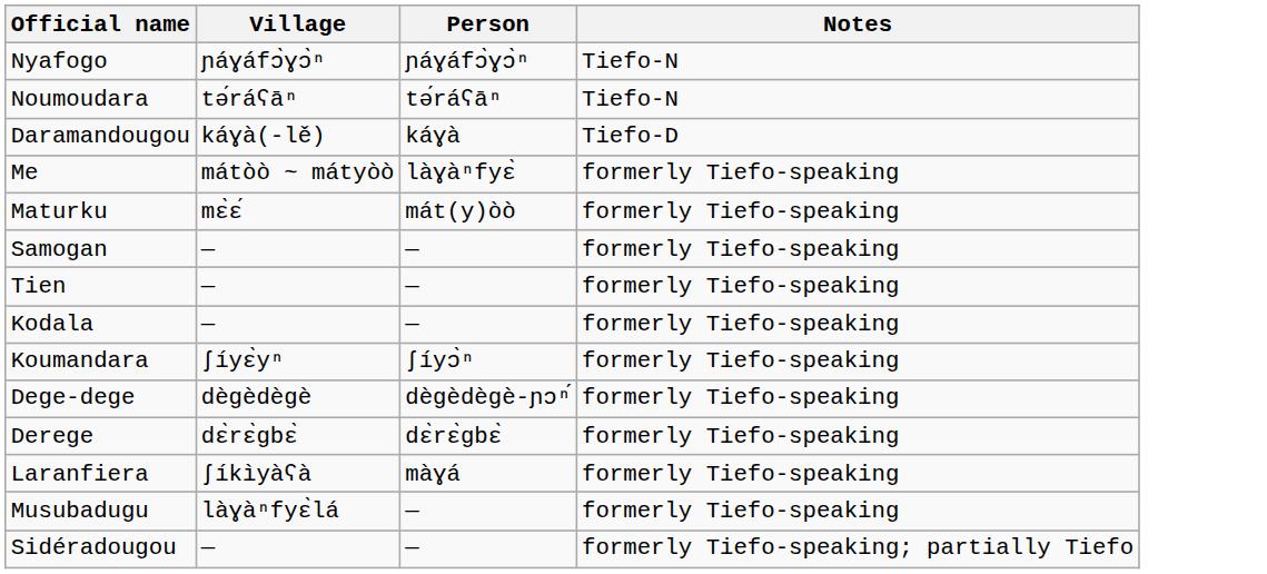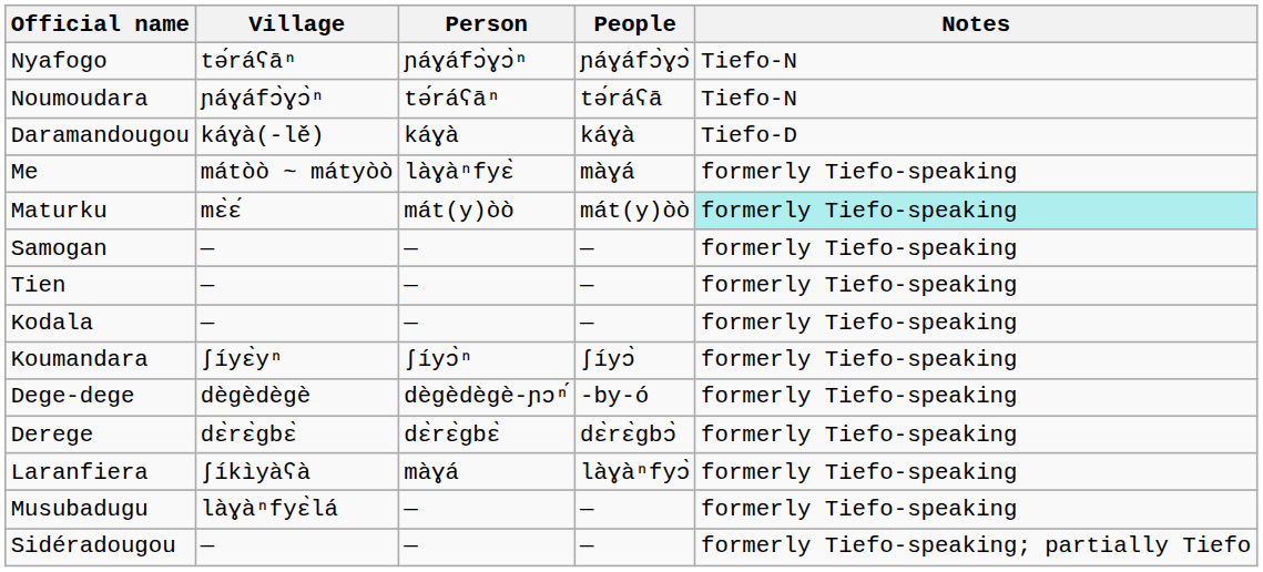 <table class="wikitable">
 <tr>
 <th>Official name</th>
 <th>Village</th>
 <th>Person</th>
+<th>People</th>
 <th>Notes</th>
 </tr>
 <tr>
 <td>Nyafogo</td>
+<td>tə́ráʕāⁿ</td>
 <td>ɲáɣáfɔ̀ɣɔ̀ⁿ</td>
-<td>ɲáɣáfɔ̀ɣɔ̀ⁿ</td>
+<td>ɲáɣáfɔ̀ɣɔ̀</td>
 <td>Tiefo-N</td>
 </tr>
 <tr>
 <td>Noumoudara</td>
+<td>ɲáɣáfɔ̀ɣɔ̀ⁿ</td>
 <td>tə́ráʕāⁿ</td>
-<td>tə́ráʕāⁿ</td>
+<td>tə́ráʕā</td>
 <td>Tiefo-N</td>
 </tr>
 <tr>
 <td>Daramandougou</td>
 <td>káɣà(-lě)</td>
+<td>káɣà</td>
 <td>káɣà</td>
 <td>Tiefo-D</td>
 </tr>
 <tr>
 <td>Me</td>
 <td>mátòò ~ mátyòò</td>
 <td>làɣàⁿfyɛ̀</td>
+<td>màɣá</td>
 <td>formerly Tiefo-speaking</td>
 </tr>
 <tr>
 <td>Maturku</td>
 <td>mɛ̀ɛ́</td>
 <td>mát(y)òò</td>
-<td>formerly Tiefo-speaking</td>
+<td>mát(y)òò</td>
+<td style="background: paleturquoise;">formerly Tiefo-speaking</td>
 </tr>
 <tr>
 <td>Samogan</td>
+<td>—</td>
 <td>—</td>
 <td>—</td>
 <td>formerly Tiefo-speaking</td>
 </tr>
 <tr>
 <td>Tien</td>
 <td>—</td>
 <td>—</td>
+<td>—</td>
 <td>formerly Tiefo-speaking</td>
 </tr>
 <tr>
 <td>Kodala</td>
+<td>—</td>
 <td>—</td>
 <td>—</td>
 <td>formerly Tiefo-speaking</td>
 </tr>
 <tr>
 <td>Koumandara</td>
 <td>ʃíyɛ̀yⁿ</td>
 <td>ʃíyɔ̀ⁿ</td>
+<td>ʃíyɔ̀</td>
 <td>formerly Tiefo-speaking</td>
 </tr>
 <tr>
 <td>Dege-dege</td>
 <td>dègèdègè</td>
 <td>dègèdègè-ɲɔⁿ́</td>
+<td>-by-ó</td>
 <td>formerly Tiefo-speaking</td>
 </tr>
 <tr>
 <td>Derege</td>
 <td>dɛ̀rɛ̀gbɛ̀</td>
 <td>dɛ̀rɛ̀gbɛ̀</td>
+<td>dɛ̀rɛ̀gbɔ̀</td>
 <td>formerly Tiefo-speaking</td>
 </tr>
 <tr>
 <td>Laranfiera</td>
 <td>ʃíkìyàʕà</td>
 <td>màɣá</td>
+<td>làɣàⁿfyɔ̀</td>
 <td>formerly Tiefo-speaking</td>
 </tr>
 <tr>
 <td>Musubadugu</td>
 <td>làɣàⁿfyɛ̀lá</td>
+<td>—</td>
 <td>—</td>
 <td>formerly Tiefo-speaking</td>
 </tr>
 <tr>
 <td>Sidéradougou</td>
 <td>—</td>
 <td>—</td>
+<td>—</td>
 <td>formerly Tiefo-speaking; partially Tiefo</td>
 </tr>
 </table>
